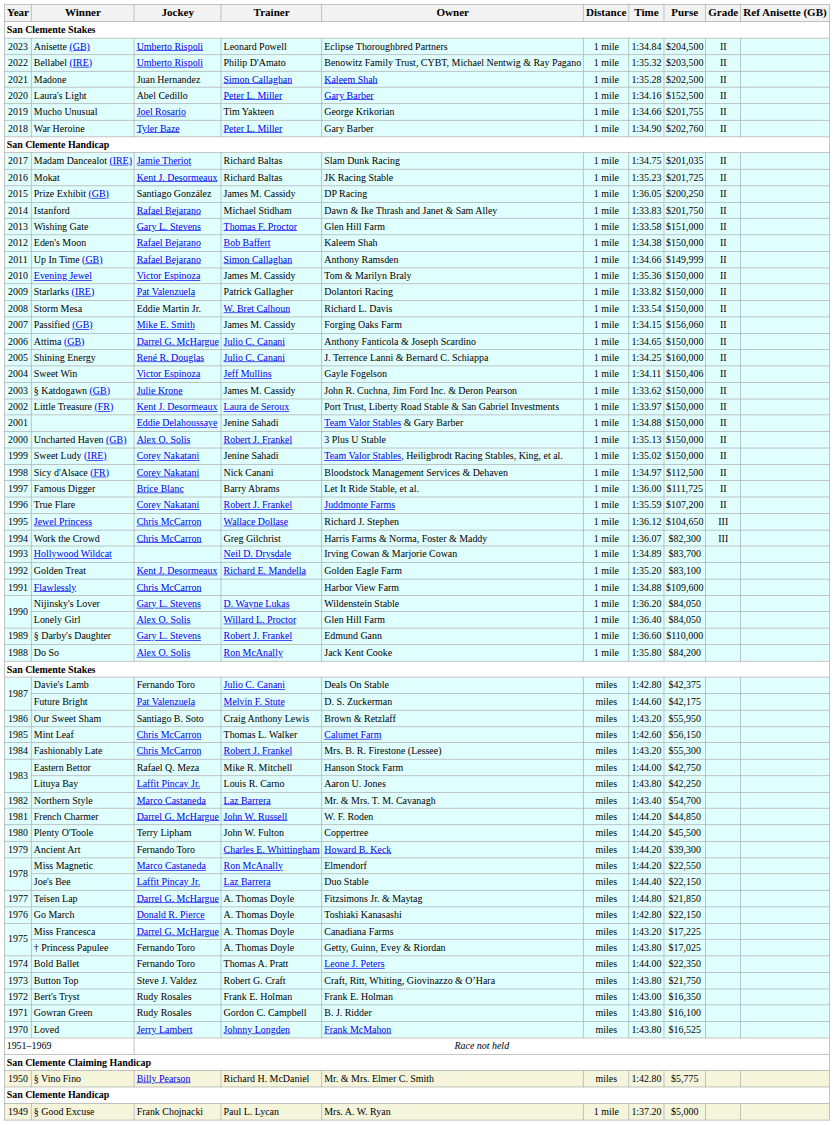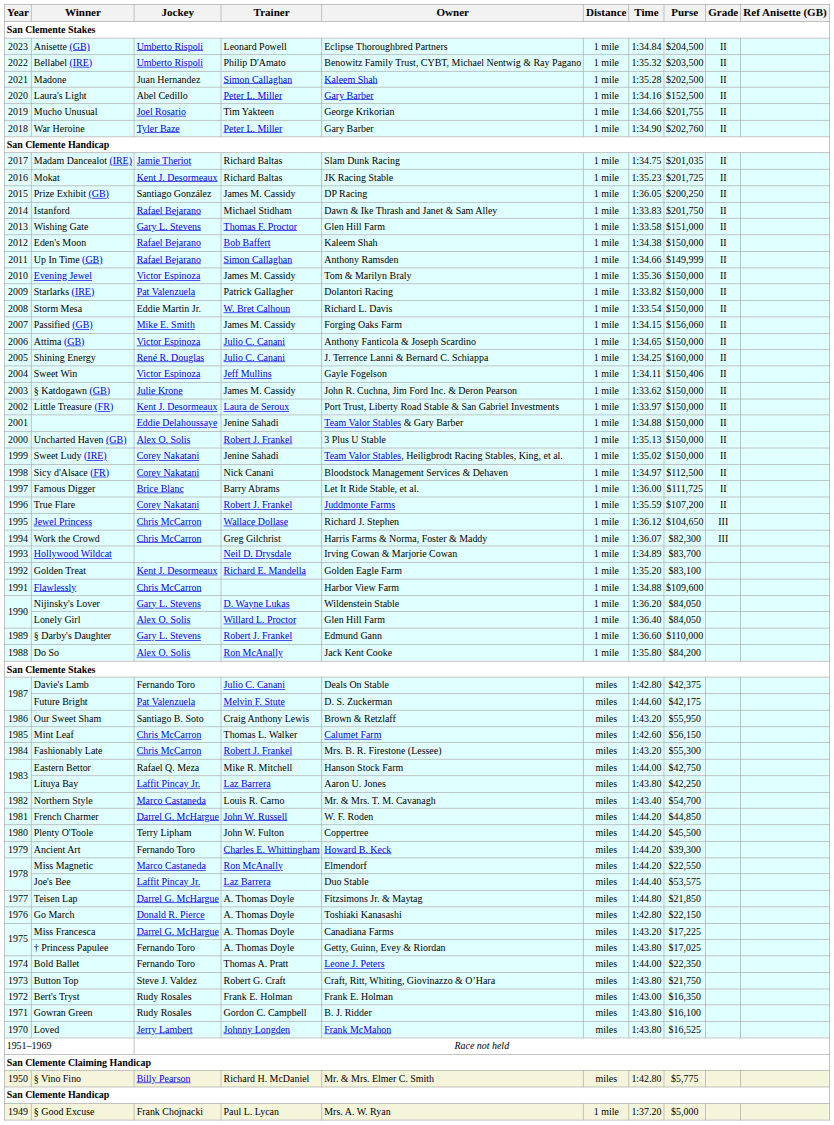 <table class="wikitable sortable">
 <tr>
 <th>Year</th>
 <th>Winner</th>
 <th>Jockey</th>
 <th>Trainer</th>
 <th>Owner</th>
 <th>Distance</th>
 <th>Time</th>
 <th>Purse</th>
 <th>Grade</th>
 <th>Ref Anisette (GB)</th>
 </tr>
 <tr style="font-size:90%; background-color:white">
 <td align="left" colspan=10><strong>San Clemente Stakes</strong></td>
 </tr>
 <tr style="font-size:90%; background-color:lightcyan">
 <td align=center>2023</td>
 <td>Anisette <a href='#'>(GB)</a></td>
 <td><a href='#'>Umberto Rispoli</a></td>
 <td>Leonard Powell</td>
 <td>Eclipse Thoroughbred Partners</td>
 <td align=center>1 mile</td>
 <td align=center>1:34.84</td>
 <td align=center>$204,500</td>
 <td align=center>II</td>
 <td></td>
 </tr>
 <tr style="font-size:90%; background-color:lightcyan">
 <td align=center>2022</td>
 <td>Bellabel <a href='#'>(IRE)</a></td>
 <td><a href='#'>Umberto Rispoli</a></td>
 <td>Philip D'Amato</td>
 <td>Benowitz Family Trust, CYBT, Michael Nentwig & Ray Pagano</td>
 <td align=center>1 mile</td>
 <td align=center>1:35.32</td>
 <td align=center>$203,500</td>
 <td align=center>II</td>
 <td></td>
 </tr>
 <tr style="font-size:90%; background-color:lightcyan">
 <td align=center>2021</td>
 <td>Madone</td>
 <td>Juan Hernandez</td>
 <td><a href='#'>Simon Callaghan</a></td>
 <td><a href='#'>Kaleem Shah</a></td>
 <td align=center>1 mile</td>
 <td align=center>1:35.28</td>
 <td align=center>$202,500</td>
 <td align=center>II</td>
 <td></td>
 </tr>
 <tr style="font-size:90%; background-color:lightcyan">
 <td align=center>2020</td>
 <td>Laura's Light</td>
 <td>Abel Cedillo</td>
 <td><a href='#'>Peter L. Miller</a></td>
 <td><a href='#'>Gary Barber</a></td>
 <td align=center>1 mile</td>
 <td align=center>1:34.16</td>
 <td align=center>$152,500</td>
 <td align=center>II</td>
 <td></td>
 </tr>
 <tr style="font-size:90%; background-color:lightcyan">
 <td align=center>2019</td>
 <td>Mucho Unusual</td>
 <td><a href='#'>Joel Rosario</a></td>
 <td>Tim Yakteen</td>
 <td>George Krikorian</td>
 <td align=center>1 mile</td>
 <td align=center>1:34.66</td>
 <td align=center>$201,755</td>
 <td align=center>II</td>
 <td></td>
 </tr>
 <tr style="font-size:90%; background-color:lightcyan">
 <td align=center>2018</td>
 <td>War Heroine</td>
 <td><a href='#'>Tyler Baze</a></td>
 <td><a href='#'>Peter L. Miller</a></td>
 <td>Gary Barber</td>
 <td align=center>1 mile</td>
 <td align=center>1:34.90</td>
 <td align=center>$202,760</td>
 <td align=center>II</td>
 <td></td>
 </tr>
 <tr style="font-size:90%; background-color:white">
 <td align="left" colspan=10><strong>San Clemente Handicap </strong></td>
 </tr>
 <tr style="font-size:90%; background-color:lightcyan">
 <td align=center>2017</td>
 <td>Madam Dancealot <a href='#'>(IRE)</a></td>
 <td><a href='#'>Jamie Theriot</a></td>
 <td>Richard Baltas</td>
 <td>Slam Dunk Racing</td>
 <td align=center>1 mile</td>
 <td align=center>1:34.75</td>
 <td align=center>$201,035</td>
 <td align=center>II</td>
 <td></td>
 </tr>
 <tr style="font-size:90%; background-color:lightcyan">
 <td align=center>2016</td>
 <td>Mokat</td>
 <td><a href='#'>Kent J. Desormeaux</a></td>
 <td>Richard Baltas</td>
 <td>JK Racing Stable</td>
 <td align=center>1 mile</td>
 <td align=center>1:35.23</td>
 <td align=center>$201,725</td>
 <td align=center>II</td>
 <td></td>
 </tr>
 <tr style="font-size:90%; background-color:lightcyan">
 <td align=center>2015</td>
 <td>Prize Exhibit <a href='#'>(GB)</a></td>
 <td>Santiago González</td>
 <td>James M. Cassidy</td>
 <td>DP Racing</td>
 <td align=center>1 mile</td>
 <td align=center>1:36.05</td>
 <td align=center>$200,250</td>
 <td align=center>II</td>
 <td></td>
 </tr>
 <tr style="font-size:90%; background-color:lightcyan">
 <td align=center>2014</td>
 <td>Istanford</td>
 <td><a href='#'>Rafael Bejarano</a></td>
 <td>Michael Stidham</td>
 <td>Dawn & Ike Thrash and Janet & Sam Alley</td>
 <td align=center>1 mile</td>
 <td align=center>1:33.83</td>
 <td align=center>$201,750</td>
 <td align=center>II</td>
 <td></td>
 </tr>
 <tr style="font-size:90%; background-color:lightcyan">
 <td align=center>2013</td>
 <td>Wishing Gate</td>
 <td><a href='#'>Gary L. Stevens</a></td>
 <td><a href='#'>Thomas F. Proctor</a></td>
 <td>Glen Hill Farm</td>
 <td align=center>1 mile</td>
 <td align=center>1:33.58</td>
 <td align=center>$151,000</td>
 <td align=center>II</td>
 <td></td>
 </tr>
 <tr style="font-size:90%; background-color:lightcyan">
 <td align=center>2012</td>
 <td>Eden's Moon</td>
 <td><a href='#'>Rafael Bejarano</a></td>
 <td><a href='#'>Bob Baffert</a></td>
 <td>Kaleem Shah</td>
 <td align=center>1 mile</td>
 <td align=center>1:34.38</td>
 <td align=center>$150,000</td>
 <td align=center>II</td>
 <td></td>
 </tr>
 <tr style="font-size:90%; background-color:lightcyan">
 <td align=center>2011</td>
 <td>Up In Time <a href='#'>(GB)</a></td>
 <td><a href='#'>Rafael Bejarano</a></td>
 <td><a href='#'>Simon Callaghan</a></td>
 <td>Anthony Ramsden</td>
 <td align=center>1 mile</td>
 <td align=center>1:34.66</td>
 <td align=center>$149,999</td>
 <td align=center>II</td>
 <td></td>
 </tr>
 <tr style="font-size:90%; background-color:lightcyan">
 <td align=center>2010</td>
 <td><a href='#'>Evening Jewel</a></td>
 <td><a href='#'>Victor Espinoza</a></td>
 <td>James M. Cassidy</td>
 <td>Tom & Marilyn Braly</td>
 <td align=center>1 mile</td>
 <td align=center>1:35.36</td>
 <td align=center>$150,000</td>
 <td align=center>II</td>
 <td></td>
 </tr>
 <tr style="font-size:90%; background-color:lightcyan">
 <td align=center>2009</td>
 <td>Starlarks <a href='#'>(IRE)</a></td>
 <td><a href='#'>Pat Valenzuela</a></td>
 <td>Patrick Gallagher</td>
 <td>Dolantori Racing</td>
 <td align=center>1 mile</td>
 <td align=center>1:33.82</td>
 <td align=center>$150,000</td>
 <td align=center>II</td>
 <td></td>
 </tr>
 <tr style="font-size:90%; background-color:lightcyan">
 <td align=center>2008</td>
 <td>Storm Mesa</td>
 <td>Eddie Martin Jr.</td>
 <td><a href='#'>W. Bret Calhoun</a></td>
 <td>Richard L. Davis</td>
 <td align=center>1 mile</td>
 <td align=center>1:33.54</td>
 <td align=center>$150,000</td>
 <td align=center>II</td>
 <td></td>
 </tr>
 <tr style="font-size:90%; background-color:lightcyan">
 <td align=center>2007</td>
 <td>Passified <a href='#'>(GB)</a></td>
 <td><a href='#'>Mike E. Smith</a></td>
 <td>James M. Cassidy</td>
 <td>Forging Oaks Farm</td>
 <td align=center>1 mile</td>
 <td align=center>1:34.15</td>
 <td align=center>$156,060</td>
 <td align=center>II</td>
 <td></td>
 </tr>
 <tr style="font-size:90%; background-color:lightcyan">
 <td align=center>2006</td>
 <td>Attima <a href='#'>(GB)</a></td>
-<td><a href='#'>Darrel G. McHargue</a></td>
+<td><a href='#'>Victor Espinoza</a></td>
 <td><a href='#'>Julio C. Canani</a></td>
 <td>Anthony Fanticola & Joseph Scardino</td>
 <td align=center>1 mile</td>
 <td align=center>1:34.65</td>
 <td align=center>$150,000</td>
 <td align=center>II</td>
 <td></td>
 </tr>
 <tr style="font-size:90%; background-color:lightcyan">
 <td align=center>2005</td>
 <td>Shining Energy</td>
 <td><a href='#'>René R. Douglas</a></td>
 <td><a href='#'>Julio C. Canani</a></td>
 <td>J. Terrence Lanni & Bernard C. Schiappa</td>
 <td align=center>1 mile</td>
 <td align=center>1:34.25</td>
 <td align=center>$160,000</td>
 <td align=center>II</td>
 <td></td>
 </tr>
 <tr style="font-size:90%; background-color:lightcyan">
 <td align=center>2004</td>
 <td>Sweet Win</td>
 <td><a href='#'>Victor Espinoza</a></td>
 <td><a href='#'>Jeff Mullins</a></td>
 <td>Gayle Fogelson</td>
 <td align=center>1 mile</td>
 <td align=center>1:34.11</td>
 <td align=center>$150,406</td>
 <td align=center>II</td>
 <td></td>
 </tr>
 <tr style="font-size:90%; background-color:lightcyan">
 <td align=center>2003</td>
 <td>§ Katdogawn <a href='#'>(GB)</a></td>
 <td><a href='#'>Julie Krone</a></td>
 <td>James M. Cassidy</td>
 <td>John R. Cuchna,  Jim Ford Inc. & Deron Pearson</td>
 <td align=center>1 mile</td>
 <td align=center>1:33.62</td>
 <td align=center>$150,000</td>
 <td align=center>II</td>
 <td></td>
 </tr>
 <tr style="font-size:90%; background-color:lightcyan">
 <td align=center>2002</td>
 <td>Little Treasure <a href='#'>(FR)</a></td>
 <td><a href='#'>Kent J. Desormeaux</a></td>
 <td><a href='#'>Laura de Seroux</a></td>
 <td>Port Trust, Liberty Road Stable & San Gabriel Investments</td>
 <td align=center>1 mile</td>
 <td align=center>1:33.97</td>
 <td align=center>$150,000</td>
 <td align=center>II</td>
 <td></td>
 </tr>
 <tr style="font-size:90%; background-color:lightcyan">
 <td align=center>2001</td>
 <td></td>
 <td><a href='#'>Eddie Delahoussaye</a></td>
 <td>Jenine Sahadi</td>
 <td><a href='#'>Team Valor Stables</a> & Gary Barber</td>
 <td align=center>1 mile</td>
 <td align=center>1:34.88</td>
 <td align=center>$150,000</td>
 <td align=center>II</td>
 <td></td>
 </tr>
 <tr style="font-size:90%; background-color:lightcyan">
 <td align=center>2000</td>
 <td>Uncharted Haven <a href='#'>(GB)</a></td>
 <td><a href='#'>Alex O. Solis</a></td>
 <td><a href='#'>Robert J. Frankel</a></td>
 <td>3 Plus U Stable</td>
 <td align=center>1 mile</td>
 <td align=center>1:35.13</td>
 <td align=center>$150,000</td>
 <td align=center>II</td>
 <td></td>
 </tr>
 <tr style="font-size:90%; background-color:lightcyan">
 <td align=center>1999</td>
 <td>Sweet Ludy <a href='#'>(IRE)</a></td>
 <td><a href='#'>Corey Nakatani</a></td>
 <td>Jenine Sahadi</td>
 <td><a href='#'>Team Valor Stables</a>, Heiligbrodt Racing Stables, King, et al.</td>
 <td align=center>1 mile</td>
 <td align=center>1:35.02</td>
 <td align=center>$150,000</td>
 <td align=center>II</td>
 <td></td>
 </tr>
 <tr style="font-size:90%; background-color:lightcyan">
 <td align=center>1998</td>
 <td>Sicy d'Alsace <a href='#'>(FR)</a></td>
 <td><a href='#'>Corey Nakatani</a></td>
 <td>Nick Canani</td>
 <td>Bloodstock Management Services & Dehaven</td>
 <td align=center>1 mile</td>
 <td align=center>1:34.97</td>
 <td align=center>$112,500</td>
 <td align=center>II</td>
 <td></td>
 </tr>
 <tr style="font-size:90%; background-color:lightcyan">
 <td align=center>1997</td>
 <td>Famous Digger</td>
 <td><a href='#'>Brice Blanc</a></td>
 <td>Barry Abrams</td>
 <td>Let It Ride Stable, et al.</td>
 <td align=center>1 mile</td>
 <td align=center>1:36.00</td>
 <td align=center>$111,725</td>
 <td align=center>II</td>
 <td></td>
 </tr>
 <tr style="font-size:90%; background-color:lightcyan">
 <td align=center>1996</td>
 <td>True Flare</td>
 <td><a href='#'>Corey Nakatani</a></td>
 <td><a href='#'>Robert J. Frankel</a></td>
 <td><a href='#'>Juddmonte Farms</a></td>
 <td align=center>1 mile</td>
 <td align=center>1:35.59</td>
 <td align=center>$107,200</td>
 <td align=center>II</td>
 <td></td>
 </tr>
 <tr style="font-size:90%; background-color:lightcyan">
 <td align=center>1995</td>
 <td><a href='#'>Jewel Princess</a></td>
 <td><a href='#'>Chris McCarron</a></td>
 <td><a href='#'>Wallace Dollase</a></td>
 <td>Richard J. Stephen</td>
 <td align=center>1 mile</td>
 <td align=center>1:36.12</td>
 <td align=center>$104,650</td>
 <td align=center>III</td>
 <td></td>
 </tr>
 <tr style="font-size:90%; background-color:lightcyan">
 <td align=center>1994</td>
 <td>Work the Crowd</td>
 <td><a href='#'>Chris McCarron</a></td>
 <td>Greg Gilchrist</td>
 <td>Harris Farms & Norma, Foster & Maddy</td>
 <td align=center>1 mile</td>
 <td align=center>1:36.07</td>
 <td align=center>$82,300</td>
 <td align=center>III</td>
 <td></td>
 </tr>
 <tr style="font-size:90%; background-color:lightcyan">
 <td align=center>1993</td>
 <td><a href='#'>Hollywood Wildcat</a></td>
 <td></td>
 <td><a href='#'>Neil D. Drysdale</a></td>
 <td>Irving Cowan & Marjorie Cowan</td>
 <td align=center>1 mile</td>
 <td align=center>1:34.89</td>
 <td align=center>$83,700</td>
 <td align=center></td>
 <td></td>
 </tr>
 <tr style="font-size:90%; background-color:lightcyan">
 <td align=center>1992</td>
 <td>Golden Treat</td>
 <td><a href='#'>Kent J. Desormeaux</a></td>
 <td><a href='#'>Richard E. Mandella</a></td>
 <td>Golden Eagle Farm</td>
 <td align=center>1 mile</td>
 <td align=center>1:35.20</td>
 <td align=center>$83,100</td>
 <td align=center></td>
 <td></td>
 </tr>
 <tr style="font-size:90%; background-color:lightcyan">
 <td align=center>1991</td>
 <td><a href='#'>Flawlessly</a></td>
 <td><a href='#'>Chris McCarron</a></td>
 <td></td>
 <td>Harbor View Farm</td>
 <td align=center>1 mile</td>
 <td align=center>1:34.88</td>
 <td align=center>$109,600</td>
 <td align=center></td>
 <td></td>
 </tr>
 <tr style="font-size:90%; background-color:lightcyan">
 <td align=center rowspan=2>1990</td>
 <td>Nijinsky's Lover</td>
 <td><a href='#'>Gary L. Stevens</a></td>
 <td><a href='#'>D. Wayne Lukas</a></td>
 <td>Wildenstein Stable</td>
 <td align=center>1 mile</td>
 <td align=center>1:36.20</td>
 <td align=center>$84,050</td>
 <td align=center></td>
 <td></td>
 </tr>
 <tr style="font-size:90%; background-color:lightcyan">
 <td>Lonely Girl</td>
 <td><a href='#'>Alex O. Solis</a></td>
 <td><a href='#'>Willard L. Proctor</a></td>
 <td>Glen Hill Farm</td>
 <td align=center>1 mile</td>
 <td align=center>1:36.40</td>
 <td align=center>$84,050</td>
 <td align=center></td>
 <td></td>
 </tr>
 <tr style="font-size:90%; background-color:lightcyan">
 <td align=center>1989</td>
 <td>§ Darby's Daughter</td>
 <td><a href='#'>Gary L. Stevens</a></td>
 <td><a href='#'>Robert J. Frankel</a></td>
 <td>Edmund Gann</td>
 <td align=center>1 mile</td>
 <td align=center>1:36.60</td>
 <td align=center>$110,000</td>
 <td align=center></td>
 <td></td>
 </tr>
 <tr style="font-size:90%; background-color:lightcyan">
 <td align=center>1988</td>
 <td>Do So</td>
 <td><a href='#'>Alex O. Solis</a></td>
 <td><a href='#'>Ron McAnally</a></td>
 <td>Jack Kent Cooke</td>
 <td align=center>1 mile</td>
 <td align=center>1:35.80</td>
 <td align=center>$84,200</td>
 <td align=center></td>
 <td></td>
 </tr>
 <tr style="font-size:90%; background-color:white">
 <td align="left" colspan=10><strong>San Clemente Stakes </strong></td>
 </tr>
 <tr style="font-size:90%; background-color:lightcyan">
 <td align=center rowspan=2>1987</td>
 <td>Davie's Lamb</td>
 <td>Fernando Toro</td>
 <td><a href='#'>Julio C. Canani</a></td>
 <td>Deals On Stable</td>
 <td align=center> miles</td>
 <td align=center>1:42.80</td>
 <td align=center>$42,375</td>
 <td align=center></td>
 <td></td>
 </tr>
 <tr style="font-size:90%; background-color:lightcyan">
 <td>Future Bright</td>
 <td><a href='#'>Pat Valenzuela</a></td>
 <td><a href='#'>Melvin F. Stute</a></td>
 <td>D. S. Zuckerman</td>
 <td align=center> miles</td>
 <td align=center>1:44.60</td>
 <td align=center>$42,175</td>
 <td align=center></td>
 <td></td>
 </tr>
 <tr style="font-size:90%; background-color:lightcyan">
 <td align=center>1986</td>
 <td>Our Sweet Sham</td>
 <td>Santiago B. Soto</td>
 <td>Craig Anthony Lewis</td>
 <td>Brown & Retzlaff</td>
 <td align=center> miles</td>
 <td align=center>1:43.20</td>
 <td align=center>$55,950</td>
 <td align=center></td>
 <td></td>
 </tr>
 <tr style="font-size:90%; background-color:lightcyan">
 <td align=center>1985</td>
 <td>Mint Leaf</td>
 <td><a href='#'>Chris McCarron</a></td>
 <td>Thomas L. Walker</td>
 <td><a href='#'>Calumet Farm</a></td>
 <td align=center> miles</td>
 <td align=center>1:42.60</td>
 <td align=center>$56,150</td>
 <td align=center></td>
 <td></td>
 </tr>
 <tr style="font-size:90%; background-color:lightcyan">
 <td align=center>1984</td>
 <td>Fashionably Late</td>
 <td><a href='#'>Chris McCarron</a></td>
 <td><a href='#'>Robert J. Frankel</a></td>
 <td>Mrs. B. R. Firestone (Lessee)</td>
 <td align=center> miles</td>
 <td align=center>1:43.20</td>
 <td align=center>$55,300</td>
 <td align=center></td>
 <td></td>
 </tr>
 <tr style="font-size:90%; background-color:lightcyan">
 <td align=center rowspan=2>1983</td>
 <td>Eastern Bettor</td>
 <td>Rafael Q. Meza</td>
 <td>Mike R. Mitchell</td>
 <td>Hanson Stock Farm</td>
 <td align=center> miles</td>
 <td align=center>1:44.00</td>
 <td align=center>$42,750</td>
 <td align=center></td>
 <td></td>
 </tr>
 <tr style="font-size:90%; background-color:lightcyan">
 <td>Lituya Bay</td>
 <td><a href='#'>Laffit Pincay Jr.</a></td>
-<td>Louis R. Carno</td>
+<td><a href='#'>Laz Barrera</a></td>
 <td>Aaron U. Jones</td>
 <td align=center> miles</td>
 <td align=center>1:43.80</td>
 <td align=center>$42,250</td>
 <td align=center></td>
 <td></td>
 </tr>
 <tr style="font-size:90%; background-color:lightcyan">
 <td align=center>1982</td>
 <td>Northern Style</td>
 <td><a href='#'>Marco Castaneda</a></td>
-<td><a href='#'>Laz Barrera</a></td>
+<td>Louis R. Carno</td>
 <td>Mr. & Mrs. T. M. Cavanagh</td>
 <td align=center> miles</td>
 <td align=center>1:43.40</td>
 <td align=center>$54,700</td>
 <td align=center></td>
 <td></td>
 </tr>
 <tr style="font-size:90%; background-color:lightcyan">
 <td align=center>1981</td>
 <td>French Charmer</td>
 <td><a href='#'>Darrel G. McHargue</a></td>
 <td><a href='#'>John W. Russell</a></td>
 <td>W. F. Roden</td>
 <td align=center> miles</td>
 <td align=center>1:44.20</td>
 <td align=center>$44,850</td>
 <td align=center></td>
 <td></td>
 </tr>
 <tr style="font-size:90%; background-color:lightcyan">
 <td align=center>1980</td>
 <td>Plenty O'Toole</td>
 <td>Terry Lipham</td>
 <td>John W. Fulton</td>
 <td>Coppertree</td>
 <td align=center> miles</td>
 <td align=center>1:44.20</td>
 <td align=center>$45,500</td>
 <td align=center></td>
 <td></td>
 </tr>
 <tr style="font-size:90%; background-color:lightcyan">
 <td align=center>1979</td>
 <td>Ancient Art</td>
 <td>Fernando Toro</td>
 <td><a href='#'>Charles E. Whittingham</a></td>
 <td><a href='#'>Howard B. Keck</a></td>
 <td align=center> miles</td>
 <td align=center>1:44.20</td>
 <td align=center>$39,300</td>
 <td align=center></td>
 <td></td>
 </tr>
 <tr style="font-size:90%; background-color:lightcyan">
 <td align=center rowspan=2>1978</td>
 <td>Miss Magnetic</td>
 <td><a href='#'>Marco Castaneda</a></td>
 <td><a href='#'>Ron McAnally</a></td>
 <td>Elmendorf</td>
 <td align=center> miles</td>
 <td align=center>1:44.20</td>
 <td align=center>$22,550</td>
 <td align=center></td>
 <td></td>
 </tr>
 <tr style="font-size:90%; background-color:lightcyan">
 <td>Joe's Bee</td>
 <td><a href='#'>Laffit Pincay Jr.</a></td>
 <td><a href='#'>Laz Barrera</a></td>
 <td>Duo Stable</td>
 <td align=center> miles</td>
 <td align=center>1:44.40</td>
-<td align=center>$22,150</td>
+<td align=center>$53,575</td>
 <td align=center></td>
 <td></td>
 </tr>
 <tr style="font-size:90%; background-color:lightcyan">
 <td align=center>1977</td>
 <td>Teisen Lap</td>
 <td><a href='#'>Darrel G. McHargue</a></td>
 <td>A. Thomas Doyle</td>
 <td>Fitzsimons Jr. & Maytag</td>
 <td align=center> miles</td>
 <td align=center>1:44.80</td>
 <td align=center>$21,850</td>
 <td align=center></td>
 <td></td>
 </tr>
 <tr style="font-size:90%; background-color:lightcyan">
 <td align=center>1976</td>
 <td>Go March</td>
 <td><a href='#'>Donald R. Pierce</a></td>
 <td>A. Thomas Doyle</td>
 <td>Toshiaki Kanasashi</td>
 <td align=center> miles</td>
 <td align=center>1:42.80</td>
 <td align=center>$22,150</td>
 <td align=center></td>
 <td></td>
 </tr>
 <tr style="font-size:90%; background-color:lightcyan">
 <td align=center rowspan=2>1975</td>
 <td>Miss Francesca</td>
 <td><a href='#'>Darrel G. McHargue</a></td>
 <td>A. Thomas Doyle</td>
 <td>Canadiana Farms</td>
 <td align=center> miles</td>
 <td align=center>1:43.20</td>
 <td align=center>$17,225</td>
 <td align=center></td>
 <td></td>
 </tr>
 <tr style="font-size:90%; background-color:lightcyan">
 <td>† Princess Papulee</td>
 <td>Fernando Toro</td>
 <td>A. Thomas Doyle</td>
 <td>Getty, Guinn, Evey & Riordan</td>
 <td align=center> miles</td>
 <td align=center>1:43.80</td>
 <td align=center>$17,025</td>
 <td align=center></td>
 <td></td>
 </tr>
 <tr style="font-size:90%; background-color:lightcyan">
 <td align=center>1974</td>
 <td>Bold Ballet</td>
 <td>Fernando Toro</td>
 <td>Thomas A. Pratt</td>
 <td><a href='#'>Leone J. Peters</a></td>
 <td align=center> miles</td>
 <td align=center>1:44.00</td>
 <td align=center>$22,350</td>
 <td align=center></td>
 <td></td>
 </tr>
 <tr style="font-size:90%; background-color:lightcyan">
 <td align=center>1973</td>
 <td>Button Top</td>
 <td>Steve J. Valdez</td>
 <td>Robert G. Craft</td>
 <td>Craft, Ritt, Whiting, Giovinazzo & O’Hara</td>
 <td align=center> miles</td>
 <td align=center>1:43.80</td>
 <td align=center>$21,750</td>
 <td align=center></td>
 <td></td>
 </tr>
 <tr style="font-size:90%; background-color:lightcyan">
 <td align=center>1972</td>
 <td>Bert's Tryst</td>
 <td>Rudy Rosales</td>
 <td>Frank E. Holman</td>
 <td>Frank E. Holman</td>
 <td align=center> miles</td>
 <td align=center>1:43.00</td>
 <td align=center>$16,350</td>
 <td align=center></td>
 <td></td>
 </tr>
 <tr style="font-size:90%; background-color:lightcyan">
 <td align=center>1971</td>
 <td>Gowran Green</td>
 <td>Rudy Rosales</td>
 <td>Gordon C. Campbell</td>
 <td>B. J. Ridder</td>
 <td align=center> miles</td>
 <td align=center>1:43.80</td>
 <td align=center>$16,100</td>
 <td align=center></td>
 <td></td>
 </tr>
 <tr style="font-size:90%; background-color:lightcyan">
 <td align=center>1970</td>
 <td>Loved</td>
 <td><a href='#'>Jerry Lambert</a></td>
 <td><a href='#'>Johnny Longden</a></td>
 <td><a href='#'>Frank McMahon</a></td>
 <td align=center> miles</td>
 <td align=center>1:43.80</td>
 <td align=center>$16,525</td>
 <td align=center></td>
 <td></td>
 </tr>
 <tr style="font-size:90%; background-color:white">
 <td align="left" colspan=2>1951–1969</td>
 <td align="center" colspan=8><em>Race not held</em></td>
 </tr>
 <tr style="font-size:90%; background-color:white">
 <td align="left" colspan=10><strong>San Clemente Claiming Handicap</strong></td>
 </tr>
 <tr style="font-size:90%; background-color:beige">
 <td align=center>1950</td>
 <td>§ Vino Fino</td>
 <td><a href='#'>Billy Pearson</a></td>
 <td>Richard H. McDaniel</td>
 <td>Mr. & Mrs. Elmer C. Smith</td>
 <td align=center> miles</td>
 <td align=center>1:42.80</td>
 <td align=center>$5,775</td>
 <td align=center></td>
 <td></td>
 </tr>
 <tr style="font-size:90%; background-color:white">
 <td align="left" colspan=10><strong>San Clemente Handicap</strong></td>
 </tr>
 <tr style="font-size:90%; background-color:beige">
 <td align=center>1949</td>
 <td>§ Good Excuse</td>
 <td>Frank Chojnacki</td>
 <td>Paul L. Lycan</td>
 <td>Mrs. A. W. Ryan</td>
 <td align=center>1 mile</td>
 <td align=center>1:37.20</td>
 <td align=center>$5,000</td>
 <td align=center></td>
 <td></td>
 </tr>
 </table>
